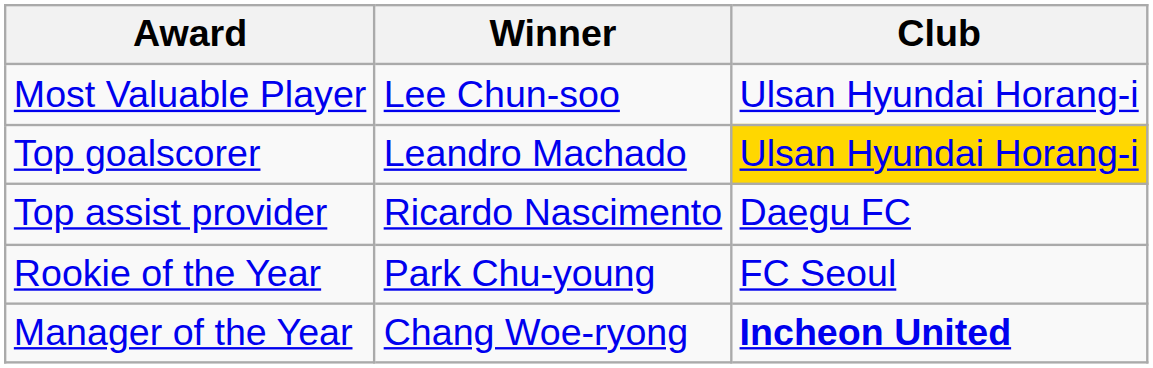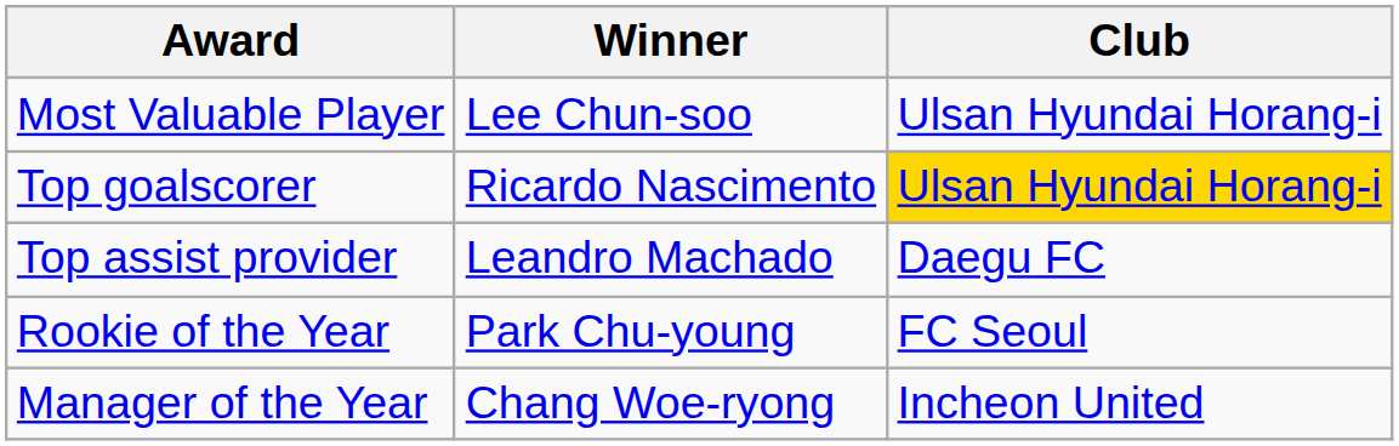 <table class="wikitable">
 <tr>
 <th>Award</th>
 <th>Winner</th>
 <th>Club</th>
 </tr>
 <tr>
 <td><a href='#'>Most Valuable Player</a></td>
 <td> <a href='#'>Lee Chun-soo</a></td>
 <td><a href='#'>Ulsan Hyundai Horang-i</a></td>
 </tr>
 <tr>
 <td><a href='#'>Top goalscorer</a></td>
-<td> <a href='#'>Leandro Machado</a></td>
+<td> <a href='#'>Ricardo Nascimento</a></td>
 <td style="background: gold;"><a href='#'>Ulsan Hyundai Horang-i</a></td>
 </tr>
 <tr>
 <td><a href='#'>Top assist provider</a></td>
-<td> <a href='#'>Ricardo Nascimento</a></td>
+<td> <a href='#'>Leandro Machado</a></td>
 <td><a href='#'>Daegu FC</a></td>
 </tr>
 <tr>
 <td><a href='#'>Rookie of the Year</a></td>
 <td> <a href='#'>Park Chu-young</a></td>
 <td><a href='#'>FC Seoul</a></td>
 </tr>
 <tr>
 <td><a href='#'>Manager of the Year</a></td>
 <td> <a href='#'>Chang Woe-ryong</a></td>
-<td><strong><a href='#'>Incheon United</a></strong></td>
+<td><a href='#'>Incheon United</a></td>
 </tr>
 </table>
